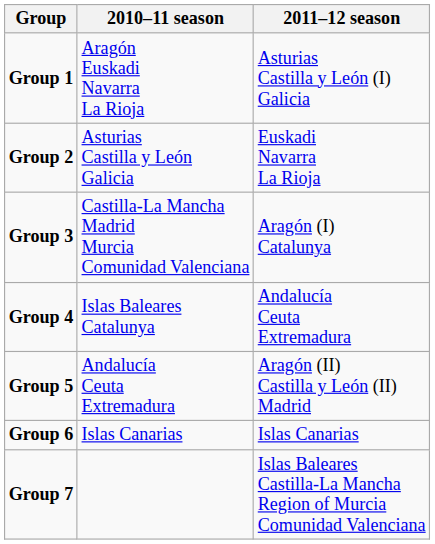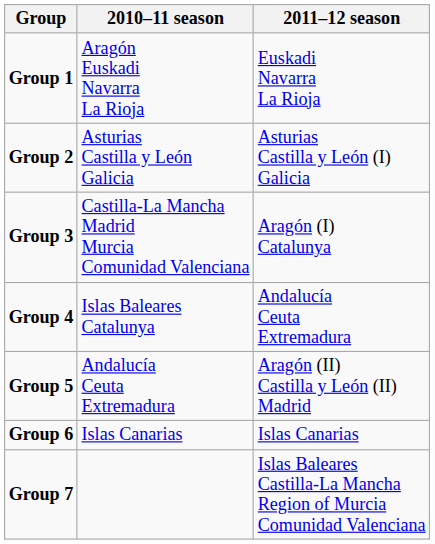 <table class="wikitable">
 <tr>
 <th>Group</th>
 <th>2010–11 season</th>
 <th>2011–12 season</th>
 </tr>
 <tr>
 <td><strong>Group 1</strong></td>
 <td> <a href='#'>Aragón</a><br> <a href='#'>Euskadi</a><br> <a href='#'>Navarra</a><br> <a href='#'>La Rioja</a><br></td>
-<td> <a href='#'>Asturias</a><br> <a href='#'>Castilla y León</a> (I)<br> <a href='#'>Galicia</a><br></td>
+<td> <a href='#'>Euskadi</a><br> <a href='#'>Navarra</a><br> <a href='#'>La Rioja</a><br></td>
 </tr>
 <tr>
 <td><strong>Group 2</strong></td>
 <td> <a href='#'>Asturias</a><br> <a href='#'>Castilla y León</a><br> <a href='#'>Galicia</a></td>
-<td> <a href='#'>Euskadi</a><br> <a href='#'>Navarra</a><br> <a href='#'>La Rioja</a><br></td>
+<td> <a href='#'>Asturias</a><br> <a href='#'>Castilla y León</a> (I)<br> <a href='#'>Galicia</a><br></td>
 </tr>
 <tr>
 <td><strong>Group 3</strong></td>
 <td> <a href='#'>Castilla-La Mancha</a><br> <a href='#'>Madrid</a><br> <a href='#'>Murcia</a><br> <a href='#'>Comunidad Valenciana</a></td>
 <td> <a href='#'>Aragón</a> (I)<br> <a href='#'>Catalunya</a></td>
 </tr>
 <tr>
 <td><strong>Group 4</strong></td>
 <td> <a href='#'>Islas Baleares</a><br> <a href='#'>Catalunya</a></td>
 <td> <a href='#'>Andalucía</a><br> <a href='#'>Ceuta</a><br> <a href='#'>Extremadura</a><br></td>
 </tr>
 <tr>
 <td><strong>Group 5</strong></td>
 <td> <a href='#'>Andalucía</a><br> <a href='#'>Ceuta</a><br> <a href='#'>Extremadura</a></td>
 <td> <a href='#'>Aragón</a> (II)<br> <a href='#'>Castilla y León</a> (II)<br> <a href='#'>Madrid</a></td>
 </tr>
 <tr>
 <td><strong>Group 6</strong></td>
 <td> <a href='#'>Islas Canarias</a></td>
 <td> <a href='#'>Islas Canarias</a></td>
 </tr>
 <tr>
 <td><strong>Group 7</strong></td>
 <td></td>
 <td> <a href='#'>Islas Baleares</a><br> <a href='#'>Castilla-La Mancha</a><br> <a href='#'>Region of Murcia</a><br> <a href='#'>Comunidad Valenciana</a></td>
 </tr>
 </table>
